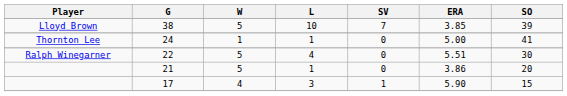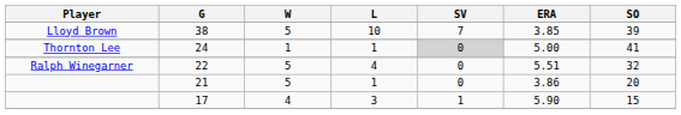 <table class="wikitable sortable">
 <tr>
 <th bgcolor="#DDDDFF" width="16%">Player</th>
 <th bgcolor="#DDDDFF" width="9%">G</th>
 <th bgcolor="#DDDDFF" width="9%">W</th>
 <th bgcolor="#DDDDFF" width="9%">L</th>
 <th bgcolor="#DDDDFF" width="9%">SV</th>
 <th bgcolor="#DDDDFF" width="9%">ERA</th>
 <th bgcolor="#DDDDFF" width="9%">SO</th>
 </tr>
 <tr>
 </tr>
 <tr align="center">
 <td><a href='#'>Lloyd Brown</a></td>
 <td>38</td>
 <td>5</td>
 <td>10</td>
 <td>7</td>
 <td>3.85</td>
 <td>39</td>
 </tr>
 <tr>
 </tr>
 <tr align="center">
 <td><a href='#'>Thornton Lee</a></td>
 <td>24</td>
 <td>1</td>
 <td>1</td>
-<td>0</td>
+<td style="background: lightgrey;">0</td>
 <td>5.00</td>
 <td>41</td>
 </tr>
 <tr>
 </tr>
 <tr align="center">
 <td><a href='#'>Ralph Winegarner</a></td>
 <td>22</td>
 <td>5</td>
 <td>4</td>
 <td>0</td>
 <td>5.51</td>
-<td>30</td>
+<td>32</td>
 </tr>
 <tr align="center">
 <td></td>
 <td>21</td>
 <td>5</td>
 <td>1</td>
 <td>0</td>
 <td>3.86</td>
 <td>20</td>
 </tr>
 <tr align="center">
 <td></td>
 <td>17</td>
 <td>4</td>
 <td>3</td>
 <td>1</td>
 <td>5.90</td>
 <td>15</td>
 </tr>
 <tr align="center">
 </tr>
 </table>
